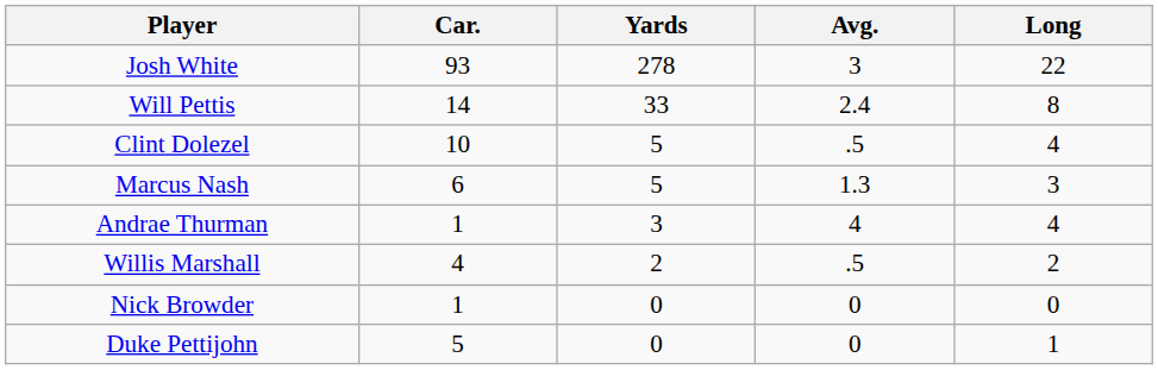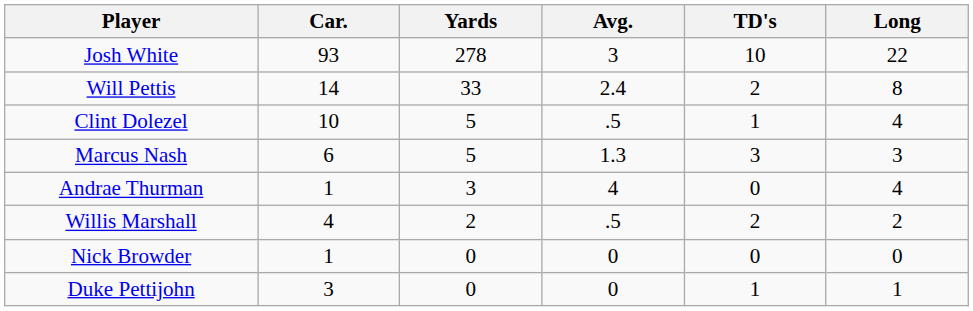 <table class="wikitable sortable">
 <tr>
 <th bgcolor="#DDDDFF" width="16%">Player</th>
 <th bgcolor="#DDDDFF" width="9%">Car.</th>
 <th bgcolor="#DDDDFF" width="9%">Yards</th>
 <th bgcolor="#DDDDFF" width="9%">Avg.</th>
+<th bgcolor="#DDDDFF" width="9%">TD's</th>
 <th bgcolor="#DDDDFF" width="9%">Long</th>
 </tr>
 <tr align="center">
 <td><a href='#'>Josh White</a></td>
 <td>93</td>
 <td>278</td>
 <td>3</td>
+<td>10</td>
 <td>22</td>
 </tr>
 <tr align="center">
 <td><a href='#'>Will Pettis</a></td>
 <td>14</td>
 <td>33</td>
 <td>2.4</td>
+<td>2</td>
 <td>8</td>
 </tr>
 <tr align="center">
 <td><a href='#'>Clint Dolezel</a></td>
 <td>10</td>
 <td>5</td>
 <td>.5</td>
+<td>1</td>
 <td>4</td>
 </tr>
 <tr align="center">
 <td><a href='#'>Marcus Nash</a></td>
 <td>6</td>
 <td>5</td>
 <td>1.3</td>
 <td>3</td>
+<td>3</td>
 </tr>
 <tr align="center">
 <td><a href='#'>Andrae Thurman</a></td>
 <td>1</td>
 <td>3</td>
 <td>4</td>
+<td>0</td>
 <td>4</td>
 </tr>
 <tr align="center">
 <td><a href='#'>Willis Marshall</a></td>
 <td>4</td>
 <td>2</td>
 <td>.5</td>
 <td>2</td>
+<td>2</td>
 </tr>
 <tr align="center">
 <td><a href='#'>Nick Browder</a></td>
 <td>1</td>
 <td>0</td>
 <td>0</td>
 <td>0</td>
+<td>0</td>
 </tr>
 <tr align="center">
 <td><a href='#'>Duke Pettijohn</a></td>
-<td>5</td>
+<td>3</td>
 <td>0</td>
 <td>0</td>
 <td>1</td>
+<td>1</td>
 </tr>
 </table>
